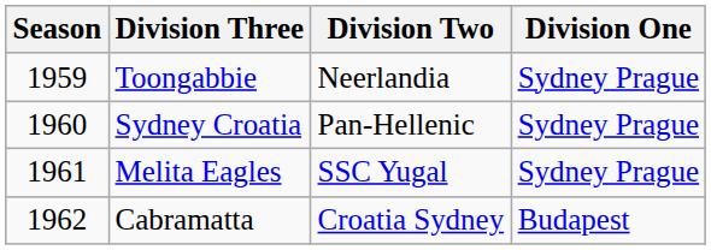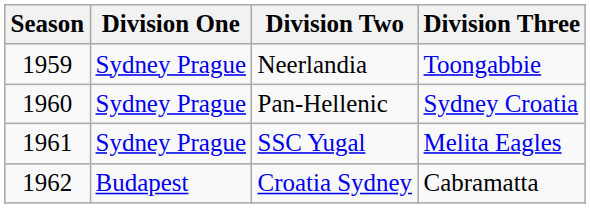 <table class="wikitable">
 <tr>
 <th>Season</th>
+<th>Division One</th>
+<th>Division Two</th>
 <th>Division Three</th>
-<th>Division Two</th>
-<th>Division One</th>
 </tr>
 <tr>
 <td style=text-align:center>1959</td>
+<td><a href='#'>Sydney Prague</a></td>
+<td>Neerlandia</td>
 <td><a href='#'>Toongabbie</a></td>
-<td>Neerlandia</td>
-<td><a href='#'>Sydney Prague</a></td>
 </tr>
 <tr>
 <td style=text-align:center>1960</td>
+<td><a href='#'>Sydney Prague</a></td>
+<td>Pan-Hellenic</td>
 <td><a href='#'>Sydney Croatia</a></td>
-<td>Pan-Hellenic</td>
-<td><a href='#'>Sydney Prague</a></td>
 </tr>
 <tr>
 <td style=text-align:center>1961</td>
+<td><a href='#'>Sydney Prague</a></td>
+<td><a href='#'>SSC Yugal</a></td>
 <td><a href='#'>Melita Eagles</a></td>
-<td><a href='#'>SSC Yugal</a></td>
-<td><a href='#'>Sydney Prague</a></td>
 </tr>
 <tr>
 <td style=text-align:center>1962</td>
+<td><a href='#'>Budapest</a></td>
+<td><a href='#'>Croatia Sydney</a></td>
 <td>Cabramatta</td>
-<td><a href='#'>Croatia Sydney</a></td>
-<td><a href='#'>Budapest</a></td>
 </tr>
 </table>
